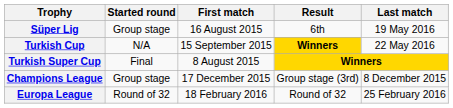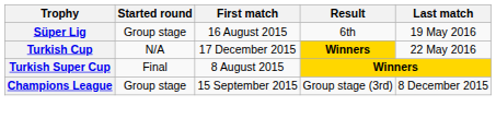 <table class="wikitable">
 <tr>
 <th>Trophy</th>
 <th>Started round</th>
 <th>First match</th>
 <th>Result</th>
 <th>Last match</th>
 </tr>
 <tr>
 <th><a href='#'>Süper Lig</a></th>
 <td align="center">Group stage</td>
 <td align="center">16 August 2015</td>
 <td align="center">6th</td>
 <td align="center">19 May 2016</td>
 </tr>
 <tr>
 <th><a href='#'>Turkish Cup</a></th>
 <td align="center">N/A</td>
-<td align="center">15 September 2015</td>
+<td align="center">17 December 2015</td>
 <td align="center" bgcolor="gold"><strong>Winners</strong></td>
 <td align="center">22 May 2016</td>
 </tr>
 <tr>
 <th><a href='#'>Turkish Super Cup</a></th>
 <td align="center">Final</td>
 <td align="center">8 August 2015</td>
 <td colspan="2" style="text-align:center;" bgcolor="gold"><strong>Winners</strong></td>
 </tr>
 <tr>
 <th><a href='#'>Champions League</a></th>
 <td align="center">Group stage</td>
-<td align="center">17 December 2015</td>
+<td align="center">15 September 2015</td>
 <td align="center">Group stage (3rd)</td>
 <td align="center">8 December 2015</td>
 </tr>
-<tr>
-<th><a href='#'>Europa League</a></th>
-<td align="center">Round of 32</td>
-<td align="center">18 February 2016</td>
-<td align="center">Round of 32</td>
-<td align="center">25 February 2016</td>
-</tr>
 </table>
